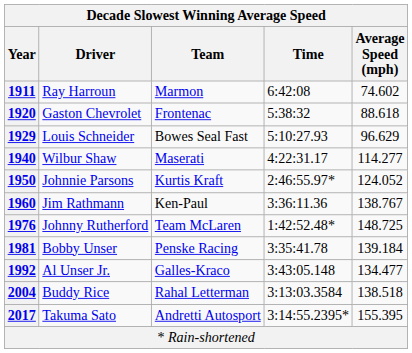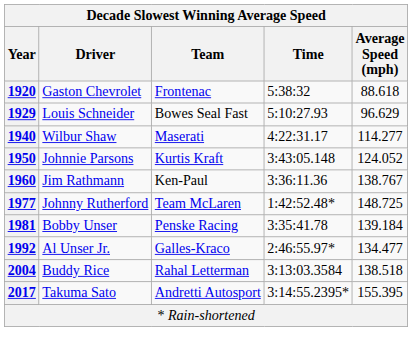 <table class="wikitable">
 <tr>
 <td bgcolor="#F2F2F2" align="center" colspan="5"><strong>Decade Slowest Winning Average Speed</strong></td>
 </tr>
 <tr>
 <th><strong>Year</strong></th>
 <th><strong>Driver</strong></th>
 <th><strong>Team</strong></th>
 <th><strong>Time</strong></th>
 <th><strong>Average<br>Speed<br>(mph)</strong></th>
-</tr>
-<tr>
-<td bgcolor="#F2F2F2" align="center"><strong><a href='#'>1911</a></strong></td>
-<td> <a href='#'>Ray Harroun</a></td>
-<td><a href='#'>Marmon</a></td>
-<td align=left>6:42:08</td>
-<td align=center>74.602</td>
 </tr>
 <tr>
 <td bgcolor="#F2F2F2" align="center"><strong><a href='#'>1920</a></strong></td>
 <td> <a href='#'>Gaston Chevrolet</a></td>
 <td><a href='#'>Frontenac</a></td>
 <td align=left>5:38:32</td>
 <td align=center>88.618</td>
 </tr>
 <tr>
 <td bgcolor="#F2F2F2" align="center"><strong><a href='#'>1929</a></strong></td>
 <td> <a href='#'>Louis Schneider</a></td>
 <td>Bowes Seal Fast</td>
 <td align=left>5:10:27.93</td>
 <td align=center>96.629</td>
 </tr>
 <tr>
 <td bgcolor="#F2F2F2" align="center"><strong><a href='#'>1940</a></strong></td>
 <td> <a href='#'>Wilbur Shaw</a></td>
 <td><a href='#'>Maserati</a></td>
 <td align=left>4:22:31.17</td>
 <td align=center>114.277</td>
 </tr>
 <tr>
 <td bgcolor="#F2F2F2" align="center"><strong><a href='#'>1950</a></strong></td>
 <td> <a href='#'>Johnnie Parsons</a></td>
 <td><a href='#'>Kurtis Kraft</a></td>
-<td align=left>2:46:55.97*</td>
+<td align=left>3:43:05.148</td>
 <td align=center>124.052</td>
 </tr>
 <tr>
 <td bgcolor="#F2F2F2" align="center"><strong><a href='#'>1960</a></strong></td>
 <td> <a href='#'>Jim Rathmann</a></td>
 <td>Ken-Paul</td>
 <td align=left>3:36:11.36</td>
 <td align=center>138.767</td>
 </tr>
 <tr>
-<td bgcolor="#F2F2F2" align="center"><strong><a href='#'>1976</a></strong></td>
+<td bgcolor="#F2F2F2" align="center"><strong><a href='#'>1977</a></strong></td>
 <td> <a href='#'>Johnny Rutherford</a></td>
 <td><a href='#'>Team McLaren</a></td>
 <td align=left>1:42:52.48*</td>
 <td align=center>148.725</td>
 </tr>
 <tr>
 <td bgcolor="#F2F2F2" align="center"><strong><a href='#'>1981</a></strong></td>
 <td> <a href='#'>Bobby Unser</a></td>
 <td><a href='#'>Penske Racing</a></td>
 <td align=left>3:35:41.78</td>
 <td align=center>139.184</td>
 </tr>
 <tr>
 <td bgcolor="#F2F2F2" align="center"><strong><a href='#'>1992</a></strong></td>
 <td> <a href='#'>Al Unser Jr.</a></td>
 <td><a href='#'>Galles-Kraco</a></td>
-<td align=left>3:43:05.148</td>
+<td align=left>2:46:55.97*</td>
 <td align=center>134.477</td>
 </tr>
 <tr>
 <td bgcolor="#F2F2F2" align="center"><strong><a href='#'>2004</a></strong></td>
 <td> <a href='#'>Buddy Rice</a></td>
 <td><a href='#'>Rahal Letterman</a></td>
 <td align=left>3:13:03.3584</td>
 <td align=center>138.518</td>
 </tr>
 <tr>
 <td bgcolor="#F2F2F2" align="center"><strong><a href='#'>2017</a></strong></td>
 <td> <a href='#'>Takuma Sato</a></td>
 <td><a href='#'>Andretti Autosport</a></td>
 <td align=left>3:14:55.2395*</td>
 <td align=center>155.395</td>
 </tr>
 <tr>
 <td bgcolor="#F2F2F2" align="center" colspan="5">* <em>Rain-shortened</em><br></td>
 </tr>
 </table>
